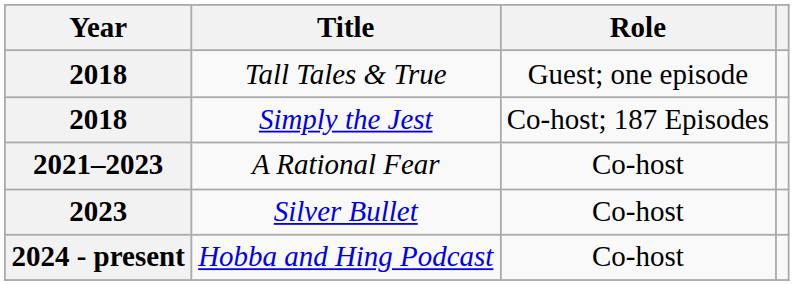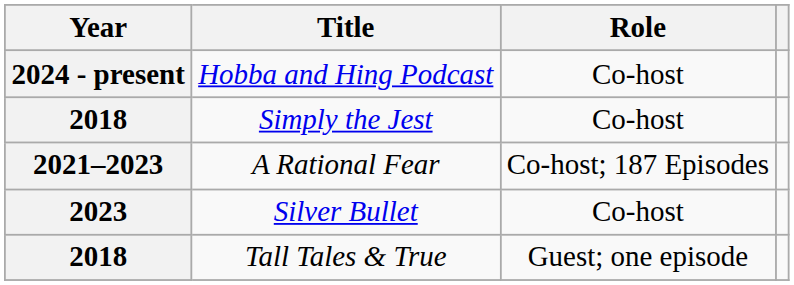 <table class="wikitable plainrowheaders" style="text-align:center;">
 <tr>
 <th>Year</th>
 <th>Title</th>
 <th>Role</th>
 <th></th>
 </tr>
 <tr>
-<th scope="row">2018</th>
-<td><em>Tall Tales & True</em></td>
-<td>Guest; one episode</td>
+<th scope="row">2024 - present</th>
+<td><em><a href='#'>Hobba and Hing Podcast</a></em></td>
+<td>Co-host</td>
 <td></td>
 </tr>
 <tr>
 <th scope="row">2018</th>
 <td><em><a href='#'>Simply the Jest</a></em></td>
-<td>Co-host; 187 Episodes</td>
+<td>Co-host</td>
 <td></td>
 </tr>
 <tr>
 <th scope="row">2021–2023</th>
 <td><em>A Rational Fear</em></td>
-<td>Co-host</td>
+<td>Co-host; 187 Episodes</td>
 <td></td>
 </tr>
 <tr>
 <th scope="row">2023</th>
 <td><em><a href='#'>Silver Bullet</a></em></td>
 <td>Co-host</td>
 <td></td>
 </tr>
 <tr>
-<th scope="row">2024 - present</th>
-<td><em><a href='#'>Hobba and Hing Podcast</a></em></td>
-<td>Co-host</td>
+<th scope="row">2018</th>
+<td><em>Tall Tales & True</em></td>
+<td>Guest; one episode</td>
 <td></td>
 </tr>
 </table>
